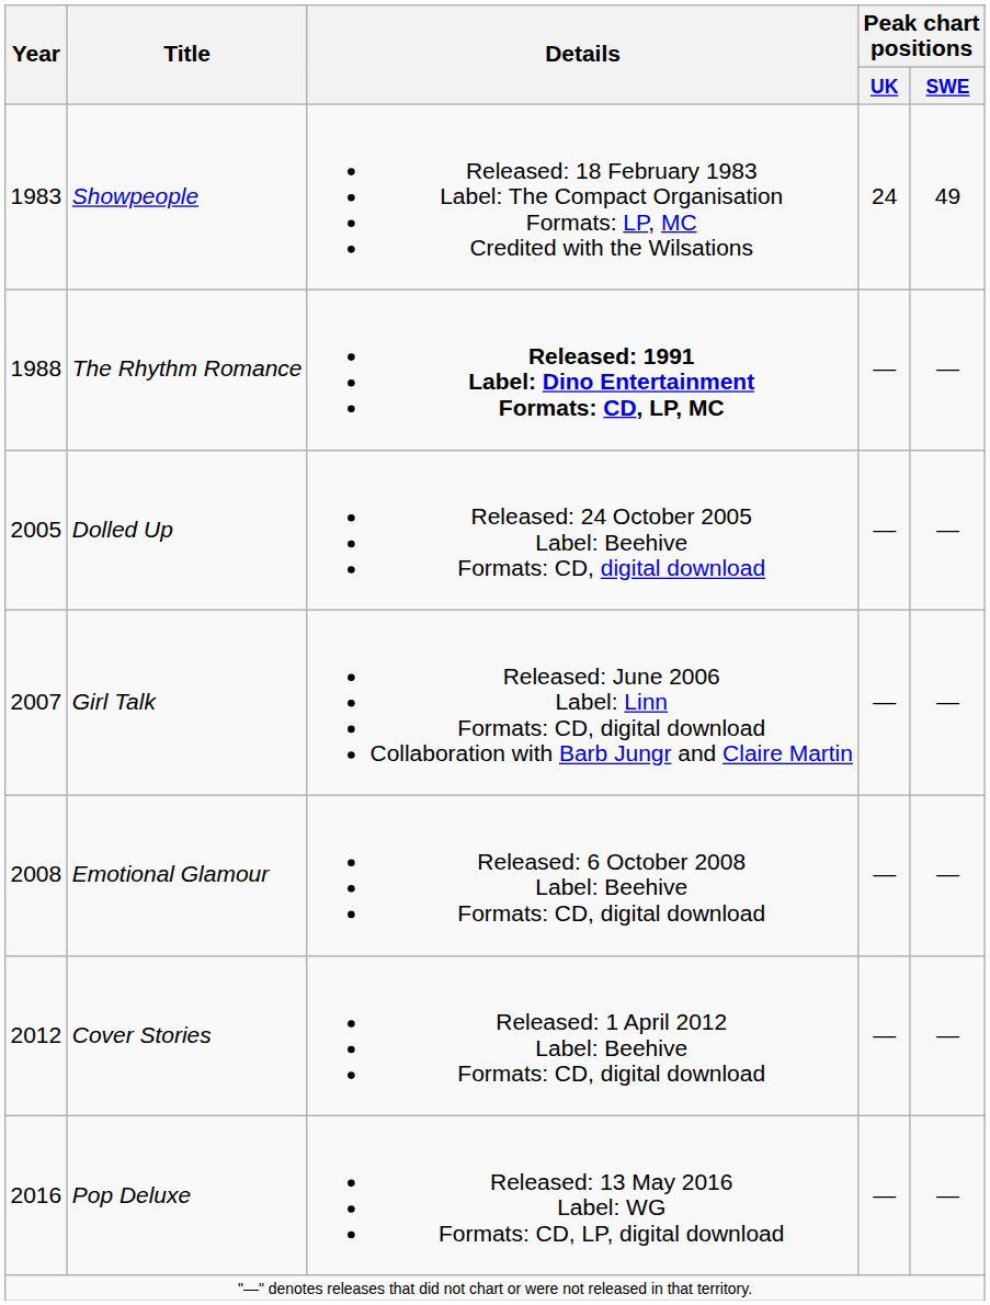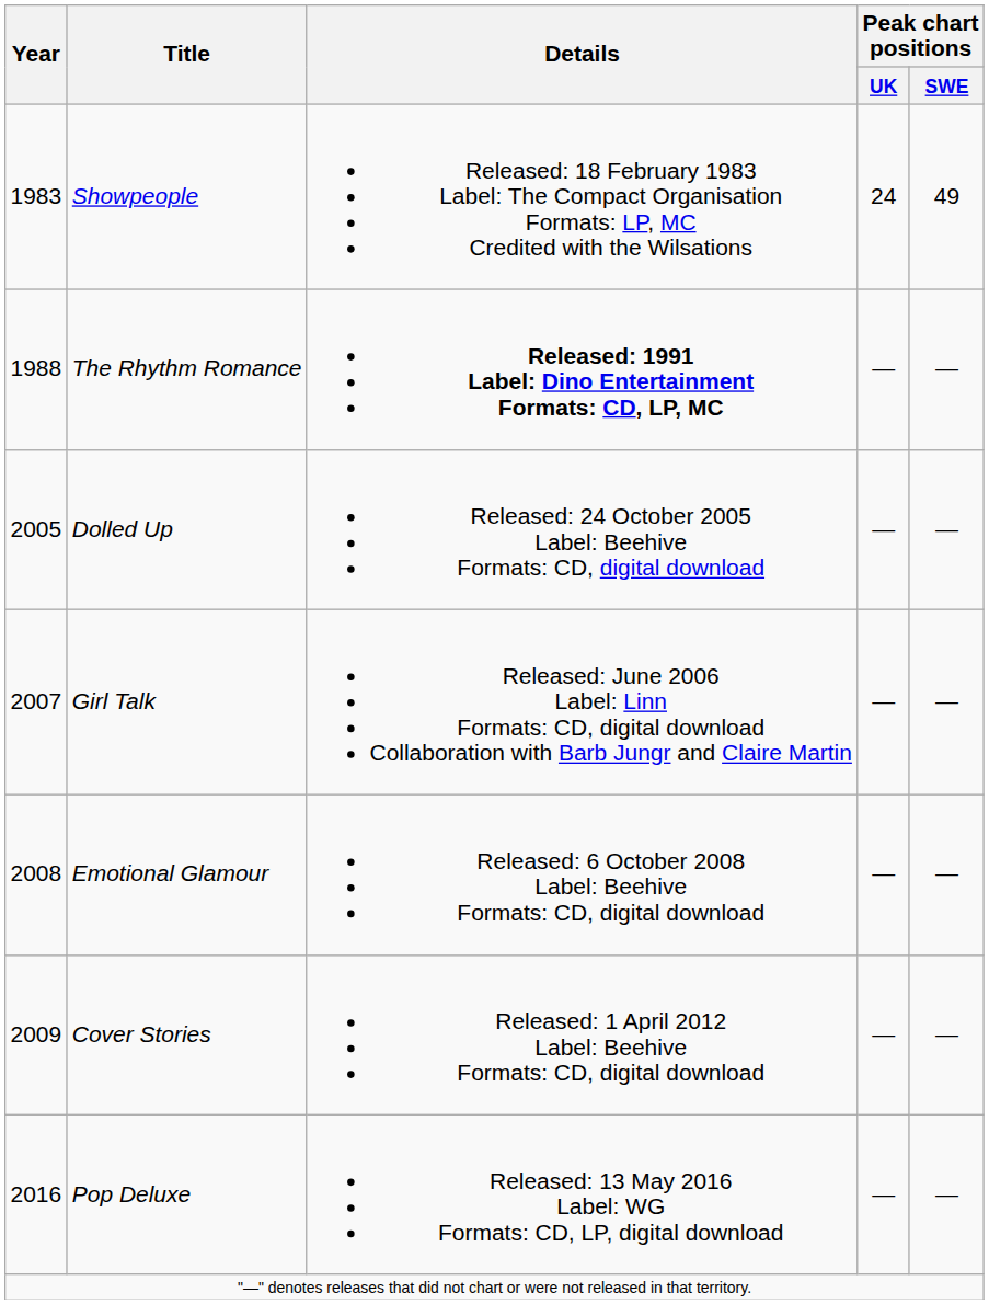 <table class="wikitable" style="text-align:center">
 <tr>
 <th rowspan="2">Year</th>
 <th rowspan="2">Title</th>
 <th rowspan="2">Details</th>
 <th colspan="2">Peak chart<br>positions</th>
 </tr>
 <tr>
 <th><small><a href='#'>UK</a></small><br></th>
 <th><small><a href='#'>SWE</a></small><br></th>
 </tr>
 <tr>
 <td>1983</td>
 <td align="left"><em><a href='#'>Showpeople</a></em></td>
 <td><br><ul><li>Released: 18 February 1983</li><li>Label: The Compact Organisation</li><li>Formats: <a href='#'>LP</a>, <a href='#'>MC</a></li><li>Credited with the Wilsations</li></ul></td>
 <td>24</td>
 <td>49</td>
 </tr>
 <tr>
 <td>1988</td>
 <td align="left"><em>The Rhythm Romance</em></td>
 <td><strong><br><ul><li>Released: 1991</li><li>Label: <a href='#'>Dino Entertainment</a></li><li>Formats: <a href='#'>CD</a>, LP, MC</li></ul></strong></td>
 <td>—</td>
 <td>—</td>
 </tr>
 <tr>
 <td>2005</td>
 <td align="left"><em>Dolled Up</em></td>
 <td><br><ul><li>Released: 24 October 2005</li><li>Label: Beehive</li><li>Formats: CD, <a href='#'>digital download</a></li></ul></td>
 <td>—</td>
 <td>—</td>
 </tr>
 <tr>
 <td>2007</td>
 <td align="left"><em>Girl Talk</em></td>
 <td><br><ul><li>Released: June 2006</li><li>Label: <a href='#'>Linn</a></li><li>Formats: CD, digital download</li><li>Collaboration with <a href='#'>Barb Jungr</a> and <a href='#'>Claire Martin</a></li></ul></td>
 <td>—</td>
 <td>—</td>
 </tr>
 <tr>
 <td>2008</td>
 <td align="left"><em>Emotional Glamour</em></td>
 <td><br><ul><li>Released: 6 October 2008</li><li>Label: Beehive</li><li>Formats: CD, digital download</li></ul></td>
 <td>—</td>
 <td>—</td>
 </tr>
 <tr>
-<td>2012</td>
+<td>2009</td>
 <td align="left"><em>Cover Stories</em></td>
 <td><br><ul><li>Released: 1 April 2012</li><li>Label: Beehive</li><li>Formats: CD, digital download</li></ul></td>
 <td>—</td>
 <td>—</td>
 </tr>
 <tr>
 <td>2016</td>
 <td align="left"><em>Pop Deluxe</em></td>
 <td><br><ul><li>Released: 13 May 2016</li><li>Label: WG</li><li>Formats: CD, LP, digital download</li></ul></td>
 <td>—</td>
 <td>—</td>
 </tr>
 <tr>
 <td colspan="5" style="font-size:8pt">"—" denotes releases that did not chart or were not released in that territory.</td>
 </tr>
 </table>
